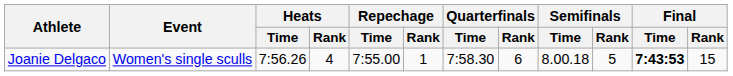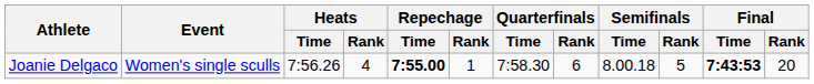 <table class=wikitable style=font-size:90%;text-align:center>
 <tr>
 <th rowspan=2>Athlete</th>
 <th rowspan=2>Event</th>
 <th colspan=2>Heats</th>
 <th colspan=2>Repechage</th>
 <th colspan=2>Quarterfinals</th>
 <th colspan=2>Semifinals</th>
 <th colspan=2>Final</th>
 </tr>
 <tr style=font-size:95%>
 <th>Time</th>
 <th>Rank</th>
 <th>Time</th>
 <th>Rank</th>
 <th>Time</th>
 <th>Rank</th>
 <th>Time</th>
 <th>Rank</th>
 <th>Time</th>
 <th>Rank</th>
 </tr>
 <tr>
 <td align=left><a href='#'>Joanie Delgaco</a></td>
 <td align=left><a href='#'>Women's single sculls</a></td>
 <td>7:56.26</td>
 <td>4 <strong>  </strong></td>
-<td>7:55.00</td>
+<td><strong>7:55.00</strong></td>
 <td>1 <strong>  </strong></td>
 <td>7:58.30</td>
 <td>6 <strong>  </strong></td>
 <td>8.00.18</td>
 <td>5 <strong>  </strong></td>
 <td><strong>7:43:53</strong></td>
-<td>15</td>
+<td>20</td>
 </tr>
 </table>
